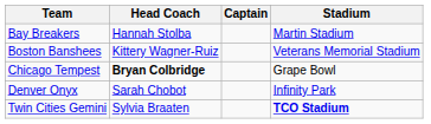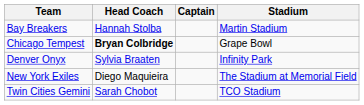 <table class="wikitable sortable">
 <tr>
 <th>Team</th>
 <th>Head Coach</th>
 <th>Captain</th>
 <th>Stadium</th>
 </tr>
 <tr>
 <td><a href='#'>Bay Breakers</a></td>
 <td><a href='#'>Hannah Stolba</a></td>
 <td></td>
 <td><a href='#'>Martin Stadium</a></td>
 </tr>
 <tr>
-<td><a href='#'>Boston Banshees</a></td>
-<td><a href='#'>Kittery Wagner-Ruiz</a></td>
-<td></td>
-<td><a href='#'>Veterans Memorial Stadium</a></td>
-</tr>
-<tr>
 <td><a href='#'>Chicago Tempest</a></td>
 <td><strong>Bryan Colbridge</strong></td>
 <td></td>
 <td>Grape Bowl</td>
 </tr>
 <tr>
 <td><a href='#'>Denver Onyx</a></td>
-<td><a href='#'>Sarah Chobot</a></td>
+<td><a href='#'>Sylvia Braaten</a></td>
 <td></td>
 <td><a href='#'>Infinity Park</a></td>
 </tr>
 <tr>
+<td><a href='#'>New York Exiles</a></td>
+<td>Diego Maquieira</td>
+<td></td>
+<td><a href='#'>The Stadium at Memorial Field</a></td>
+</tr>
+<tr>
 <td><a href='#'>Twin Cities Gemini</a></td>
-<td><a href='#'>Sylvia Braaten</a></td>
+<td><a href='#'>Sarah Chobot</a></td>
 <td></td>
-<td><strong><a href='#'>TCO Stadium</a></strong></td>
+<td><a href='#'>TCO Stadium</a></td>
 </tr>
 </table>
